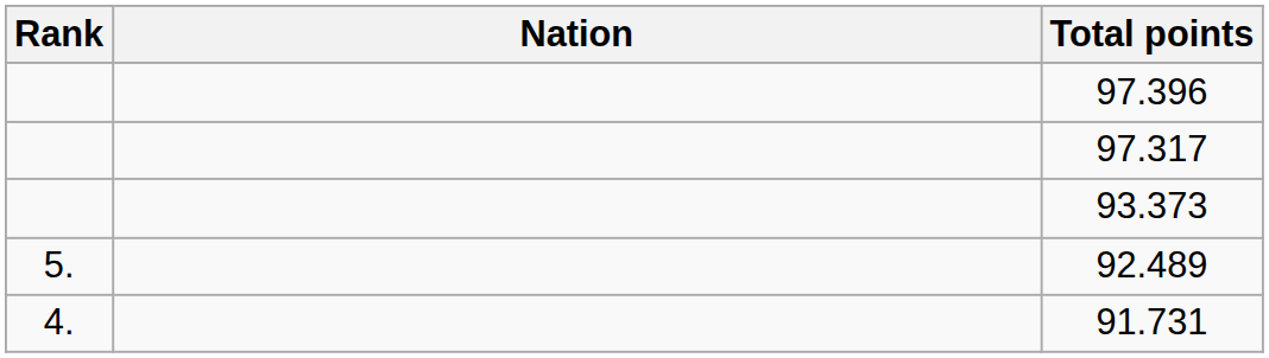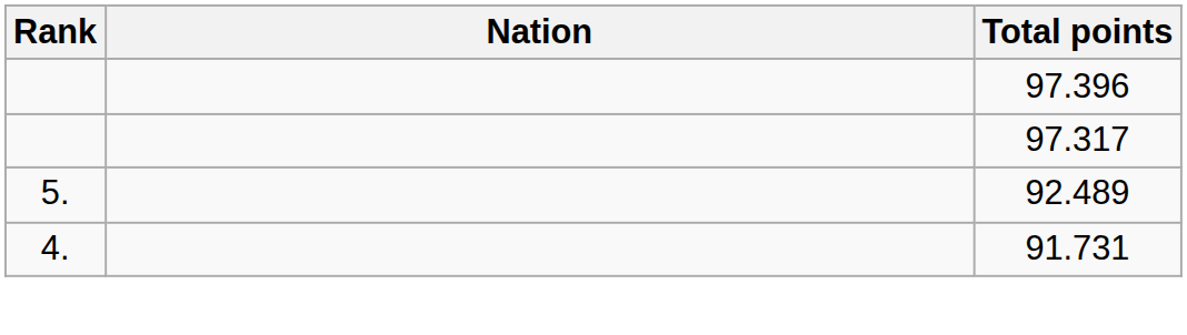 <table class="wikitable">
 <tr>
 <th>Rank</th>
 <th align="left" style="width: 25em">Nation</th>
 <th>Total points</th>
 </tr>
 <tr>
 <td align="center"></td>
 <td></td>
 <td align="center">97.396</td>
 </tr>
 <tr>
 <td align="center"></td>
 <td></td>
 <td align="center">97.317</td>
 </tr>
 <tr>
-<td align="center"></td>
-<td></td>
-<td align="center">93.373</td>
-</tr>
-<tr>
 <td align="center">5.</td>
 <td></td>
 <td align="center">92.489</td>
 </tr>
 <tr>
 <td align="center">4.</td>
 <td></td>
 <td align="center">91.731</td>
 </tr>
 </table>
